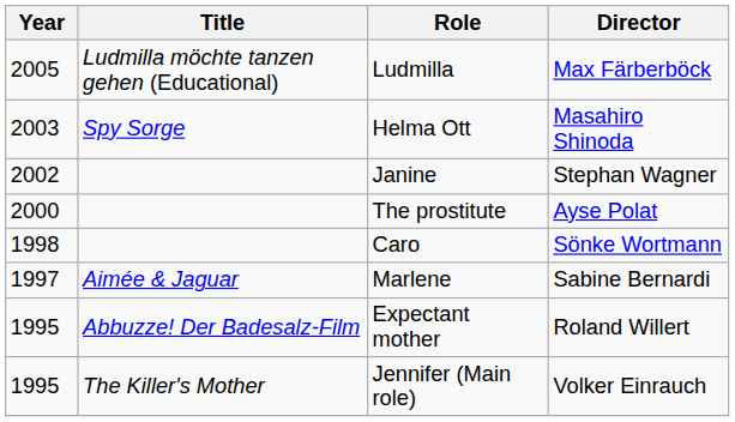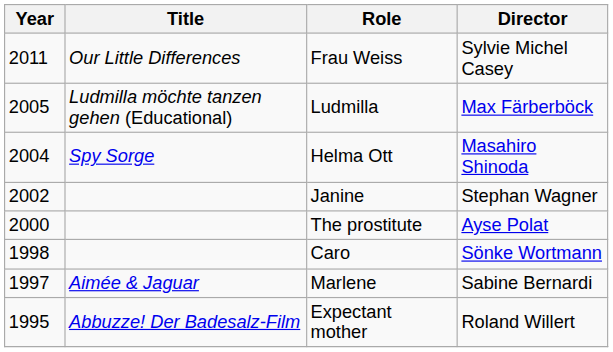 <table width=60% class="wikitable">
 <tr>
 <th width=10%>Year</th>
 <th width=40%>Title</th>
 <th width=25%>Role</th>
 <th width=25%>Director</th>
 </tr>
 <tr>
+<td>2011</td>
+<td><em>Our Little Differences</em></td>
+<td>Frau Weiss</td>
+<td>Sylvie Michel Casey</td>
+</tr>
+<tr>
 <td>2005</td>
 <td><em>Ludmilla möchte tanzen gehen</em> (Educational)</td>
 <td>Ludmilla</td>
 <td><a href='#'>Max Färberböck</a></td>
 </tr>
 <tr>
-<td>2003</td>
+<td>2004</td>
 <td><em><a href='#'>Spy Sorge</a></em></td>
 <td>Helma Ott</td>
 <td><a href='#'>Masahiro Shinoda</a></td>
 </tr>
 <tr>
 <td>2002</td>
 <td><em></em></td>
 <td>Janine</td>
 <td>Stephan Wagner</td>
 </tr>
 <tr>
 <td>2000</td>
 <td><em></em></td>
 <td>The prostitute</td>
 <td><a href='#'>Ayse Polat</a></td>
 </tr>
 <tr>
 <td>1998</td>
 <td><em></em></td>
 <td>Caro</td>
 <td><a href='#'>Sönke Wortmann</a></td>
 </tr>
 <tr>
 <td>1997</td>
 <td><em><a href='#'>Aimée & Jaguar</a></em></td>
 <td>Marlene</td>
 <td>Sabine Bernardi</td>
 </tr>
 <tr>
 <td>1995</td>
 <td><em><a href='#'>Abbuzze! Der Badesalz-Film</a></em></td>
 <td>Expectant mother</td>
 <td>Roland Willert</td>
 </tr>
 <tr>
-<td>1995</td>
-<td><em>The Killer's Mother</em></td>
-<td>Jennifer (Main role)</td>
-<td>Volker Einrauch</td>
-</tr>
-<tr>
 </tr>
 </table>
